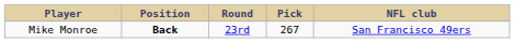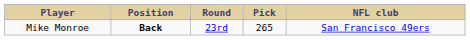 <table class="wikitable" style="width:50%;">
 <tr style="text-align:center; background:#e2d2a3; color:#3b3e72;">
 <td><strong>Player</strong></td>
 <td><strong>Position</strong></td>
 <td><strong>Round</strong></td>
 <td><strong>Pick</strong></td>
 <td><strong>NFL club</strong></td>
 </tr>
 <tr style="text-align:center;" bgcolor="">
 <td>Mike Monroe</td>
 <td><strong>Back</strong></td>
 <td><a href='#'>23rd</a></td>
-<td>267</td>
+<td>265</td>
 <td><a href='#'>San Francisco 49ers</a></td>
 </tr>
 </table>
